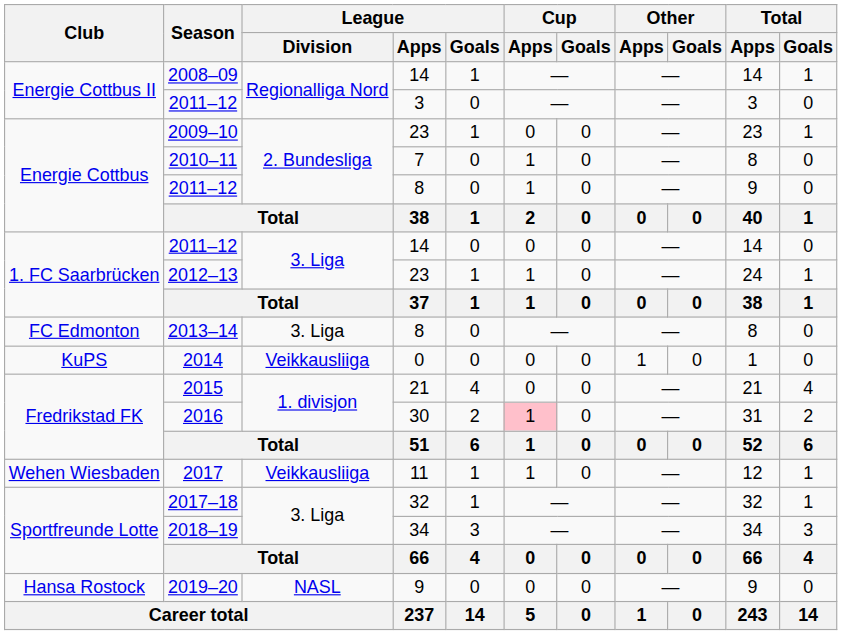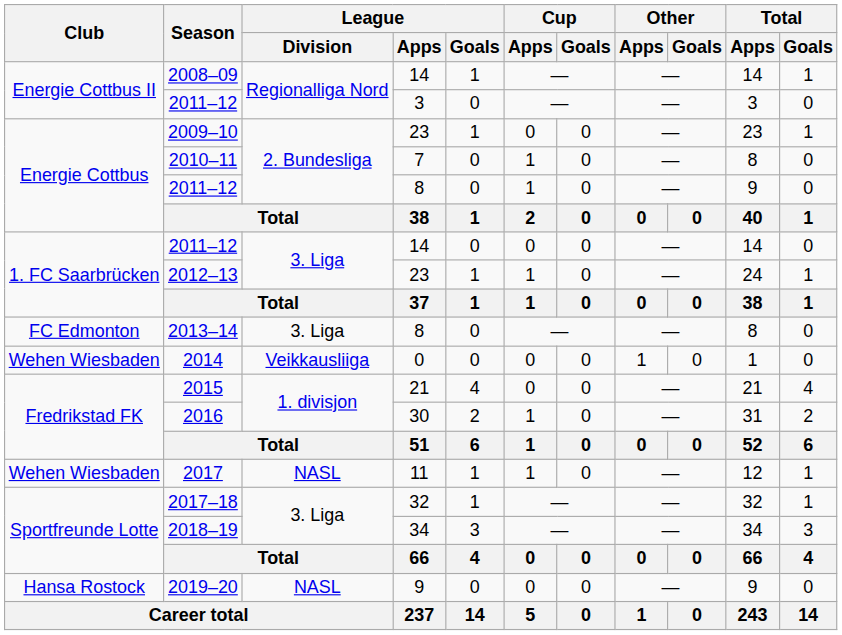 <table class="wikitable" style="text-align: center">
 <tr>
 <th rowspan="2">Club</th>
 <th rowspan="2">Season</th>
 <th colspan="3">League</th>
 <th colspan="2">Cup</th>
 <th colspan="2">Other</th>
 <th colspan="2">Total</th>
 </tr>
 <tr>
 <th>Division</th>
 <th>Apps</th>
 <th>Goals</th>
 <th>Apps</th>
 <th>Goals</th>
 <th>Apps</th>
 <th>Goals</th>
 <th>Apps</th>
 <th>Goals</th>
 </tr>
 <tr>
 <td rowspan="2"><a href='#'>Energie Cottbus II</a></td>
 <td><a href='#'>2008–09</a></td>
 <td rowspan="2"><a href='#'>Regionalliga Nord</a></td>
 <td>14</td>
 <td>1</td>
 <td colspan="2">—</td>
 <td colspan="2">—</td>
 <td>14</td>
 <td>1</td>
 </tr>
 <tr>
 <td><a href='#'>2011–12</a></td>
 <td>3</td>
 <td>0</td>
 <td colspan="2">—</td>
 <td colspan="2">—</td>
 <td>3</td>
 <td>0</td>
 </tr>
 <tr>
 <td rowspan="4"><a href='#'>Energie Cottbus</a></td>
 <td><a href='#'>2009–10</a></td>
 <td rowspan="3"><a href='#'>2. Bundesliga</a></td>
 <td>23</td>
 <td>1</td>
 <td>0</td>
 <td>0</td>
 <td colspan="2">—</td>
 <td>23</td>
 <td>1</td>
 </tr>
 <tr>
 <td><a href='#'>2010–11</a></td>
 <td>7</td>
 <td>0</td>
 <td>1</td>
 <td>0</td>
 <td colspan="2">—</td>
 <td>8</td>
 <td>0</td>
 </tr>
 <tr>
 <td><a href='#'>2011–12</a></td>
 <td>8</td>
 <td>0</td>
 <td>1</td>
 <td>0</td>
 <td colspan="2">—</td>
 <td>9</td>
 <td>0</td>
 </tr>
 <tr>
 <th colspan="2">Total</th>
 <th>38</th>
 <th>1</th>
 <th>2</th>
 <th>0</th>
 <th>0</th>
 <th>0</th>
 <th>40</th>
 <th>1</th>
 </tr>
 <tr>
 <td rowspan="3"><a href='#'>1. FC Saarbrücken</a></td>
 <td><a href='#'>2011–12</a></td>
 <td rowspan="2"><a href='#'>3. Liga</a></td>
 <td>14</td>
 <td>0</td>
 <td>0</td>
 <td>0</td>
 <td colspan="2">—</td>
 <td>14</td>
 <td>0</td>
 </tr>
 <tr>
 <td><a href='#'>2012–13</a></td>
 <td>23</td>
 <td>1</td>
 <td>1</td>
 <td>0</td>
 <td colspan="2">—</td>
 <td>24</td>
 <td>1</td>
 </tr>
 <tr>
 <th colspan="2">Total</th>
 <th>37</th>
 <th>1</th>
 <th>1</th>
 <th>0</th>
 <th>0</th>
 <th>0</th>
 <th>38</th>
 <th>1</th>
 </tr>
 <tr>
 <td><a href='#'>FC Edmonton</a></td>
 <td><a href='#'>2013–14</a></td>
 <td>3. Liga</td>
 <td>8</td>
 <td>0</td>
 <td colspan="2">—</td>
 <td colspan="2">—</td>
 <td>8</td>
 <td>0</td>
 </tr>
 <tr>
-<td><a href='#'>KuPS</a></td>
+<td><a href='#'>Wehen Wiesbaden</a></td>
 <td><a href='#'>2014</a></td>
 <td><a href='#'>Veikkausliiga</a></td>
 <td>0</td>
 <td>0</td>
 <td>0</td>
 <td>0</td>
 <td>1</td>
 <td>0</td>
 <td>1</td>
 <td>0</td>
 </tr>
 <tr>
 <td rowspan="3"><a href='#'>Fredrikstad FK</a></td>
 <td><a href='#'>2015</a></td>
 <td rowspan="2"><a href='#'>1. divisjon</a></td>
 <td>21</td>
 <td>4</td>
 <td>0</td>
 <td>0</td>
 <td colspan="2">—</td>
 <td>21</td>
 <td>4</td>
 </tr>
 <tr>
 <td><a href='#'>2016</a></td>
 <td>30</td>
 <td>2</td>
-<td style="background: pink;">1</td>
+<td>1</td>
 <td>0</td>
 <td colspan="2">—</td>
 <td>31</td>
 <td>2</td>
 </tr>
 <tr>
 <th colspan="2">Total</th>
 <th>51</th>
 <th>6</th>
 <th>1</th>
 <th>0</th>
 <th>0</th>
 <th>0</th>
 <th>52</th>
 <th>6</th>
 </tr>
 <tr>
 <td><a href='#'>Wehen Wiesbaden</a></td>
 <td><a href='#'>2017</a></td>
-<td><a href='#'>Veikkausliiga</a></td>
+<td><a href='#'>NASL</a></td>
 <td>11</td>
 <td>1</td>
 <td>1</td>
 <td>0</td>
 <td colspan="2">—</td>
 <td>12</td>
 <td>1</td>
 </tr>
 <tr>
 <td rowspan="3"><a href='#'>Sportfreunde Lotte</a></td>
 <td><a href='#'>2017–18</a></td>
 <td rowspan="2">3. Liga</td>
 <td>32</td>
 <td>1</td>
 <td colspan="2">—</td>
 <td colspan="2">—</td>
 <td>32</td>
 <td>1</td>
 </tr>
 <tr>
 <td><a href='#'>2018–19</a></td>
 <td>34</td>
 <td>3</td>
 <td colspan="2">—</td>
 <td colspan="2">—</td>
 <td>34</td>
 <td>3</td>
 </tr>
 <tr>
 <th colspan="2">Total</th>
 <th>66</th>
 <th>4</th>
 <th>0</th>
 <th>0</th>
 <th>0</th>
 <th>0</th>
 <th>66</th>
 <th>4</th>
 </tr>
 <tr>
 <td><a href='#'>Hansa Rostock</a></td>
 <td><a href='#'>2019–20</a></td>
 <td><a href='#'>NASL</a></td>
 <td>9</td>
 <td>0</td>
 <td>0</td>
 <td>0</td>
 <td colspan="2">—</td>
 <td>9</td>
 <td>0</td>
 </tr>
 <tr>
 <th colspan="3">Career total</th>
 <th>237</th>
 <th>14</th>
 <th>5</th>
 <th>0</th>
 <th>1</th>
 <th>0</th>
 <th>243</th>
 <th>14</th>
 </tr>
 </table>
